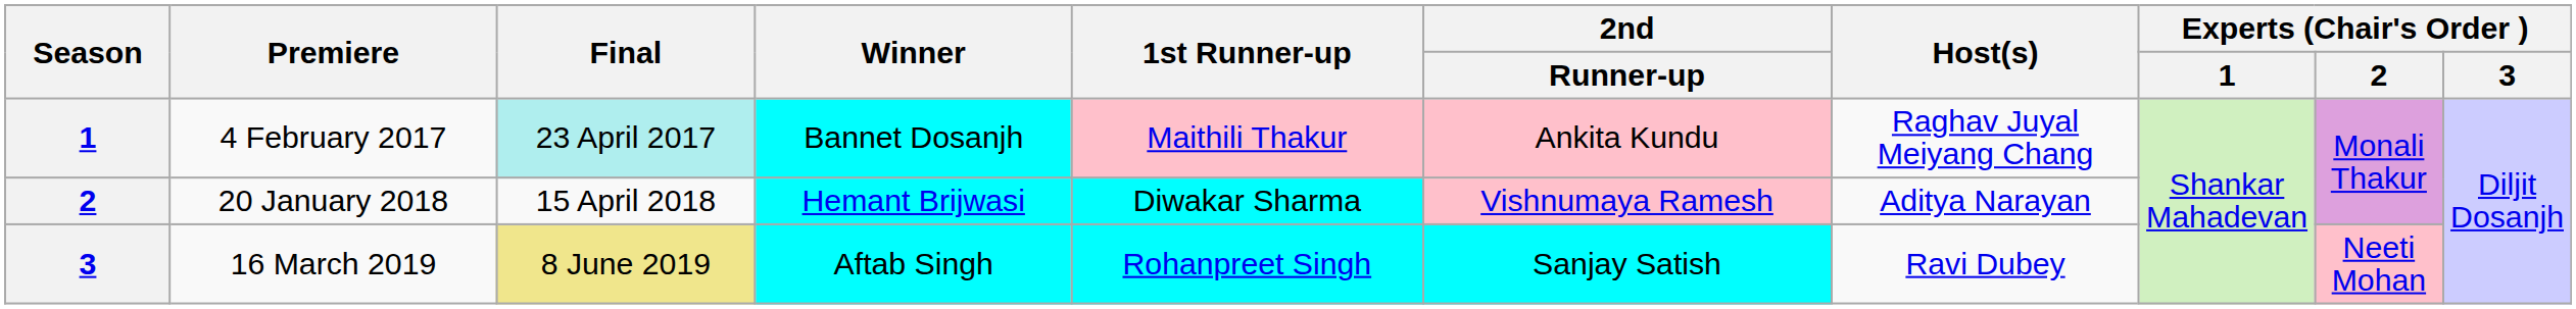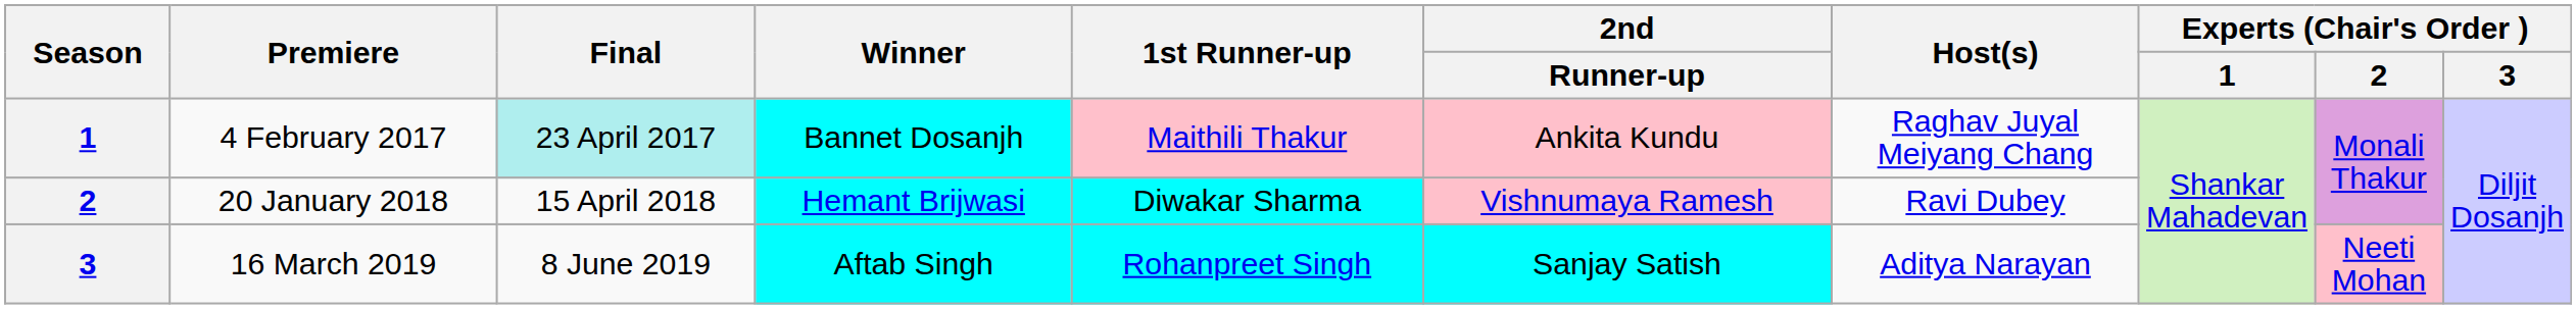 <table class="wikitable" style="text-align:center; font-size:95%; line-height:16px;" width="100%">
 <tr>
 <th rowspan="2" scope="col">Season</th>
 <th rowspan="2" scope="col">Premiere</th>
 <th rowspan="2" scope="col">Final</th>
 <th rowspan="2" scope="col">Winner</th>
 <th rowspan="2" scope="col">1st Runner-up</th>
 <th>2nd</th>
 <th rowspan="2" scope="col">Host(s)</th>
 <th colspan="3" scope="col" width="20%">Experts (Chair's Order )</th>
 </tr>
 <tr>
 <th>Runner-up</th>
 <th width="05%">1</th>
 <th width="05%">2</th>
 <th width="05%">3</th>
 </tr>
 <tr>
 <th scope="row"><a href='#'>1</a></th>
 <td>4 February 2017</td>
 <td style="background: paleturquoise;">23 April 2017</td>
 <td bgcolor="cyan">Bannet Dosanjh</td>
 <td bgcolor="pink"><a href='#'>Maithili Thakur</a></td>
 <td bgcolor="pink">Ankita Kundu</td>
 <td><a href='#'>Raghav Juyal</a><br><a href='#'>Meiyang Chang</a></td>
 <td rowspan="3" style="background:#d0f0c0"><a href='#'>Shankar Mahadevan</a></td>
 <td rowspan="2" style="background:#dda0dd"><a href='#'>Monali Thakur</a></td>
 <td rowspan="3" style="background:#CCCCFF"><a href='#'>Diljit Dosanjh</a></td>
 </tr>
 <tr>
 <th scope="row"><a href='#'>2</a></th>
 <td>20 January 2018</td>
 <td>15 April 2018</td>
 <td bgcolor="cyan"><a href='#'>Hemant Brijwasi</a></td>
 <td bgcolor="cyan">Diwakar Sharma</td>
 <td bgcolor="pink"><a href='#'>Vishnumaya Ramesh</a></td>
-<td rowspan="1"><a href='#'>Aditya Narayan</a></td>
+<td><a href='#'>Ravi Dubey</a></td>
 </tr>
 <tr>
 <th scope="row"><a href='#'>3</a></th>
 <td>16 March 2019</td>
-<td style="background: khaki;">8 June 2019</td>
+<td>8 June 2019</td>
 <td bgcolor="cyan">Aftab Singh</td>
 <td bgcolor="cyan"><a href='#'>Rohanpreet Singh</a></td>
 <td bgcolor="cyan">Sanjay Satish</td>
-<td><a href='#'>Ravi Dubey</a></td>
+<td rowspan="1"><a href='#'>Aditya Narayan</a></td>
 <td rowspan="1" style="background:pink"><a href='#'>Neeti Mohan</a></td>
 </tr>
 </table>
